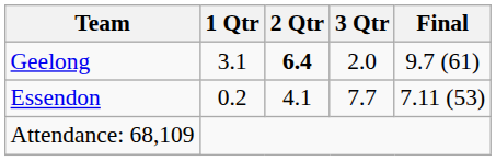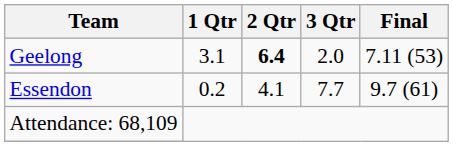 <table class="wikitable">
 <tr>
 <th>Team</th>
 <th>1 Qtr</th>
 <th>2 Qtr</th>
 <th>3 Qtr</th>
 <th>Final</th>
 </tr>
 <tr>
 <td><a href='#'>Geelong</a></td>
 <td align=center>3.1</td>
 <td align=center><strong>6.4</strong></td>
 <td align=center>2.0</td>
-<td align=center>9.7 (61)</td>
+<td align=center>7.11 (53)</td>
 </tr>
 <tr>
 <td><a href='#'>Essendon</a></td>
 <td align=center>0.2</td>
 <td align=center>4.1</td>
 <td align=center>7.7</td>
-<td align=center>7.11 (53)</td>
+<td align=center>9.7 (61)</td>
 </tr>
 <tr>
 <td align=center>Attendance: 68,109</td>
 </tr>
 <tr>
 </tr>
 </table>
